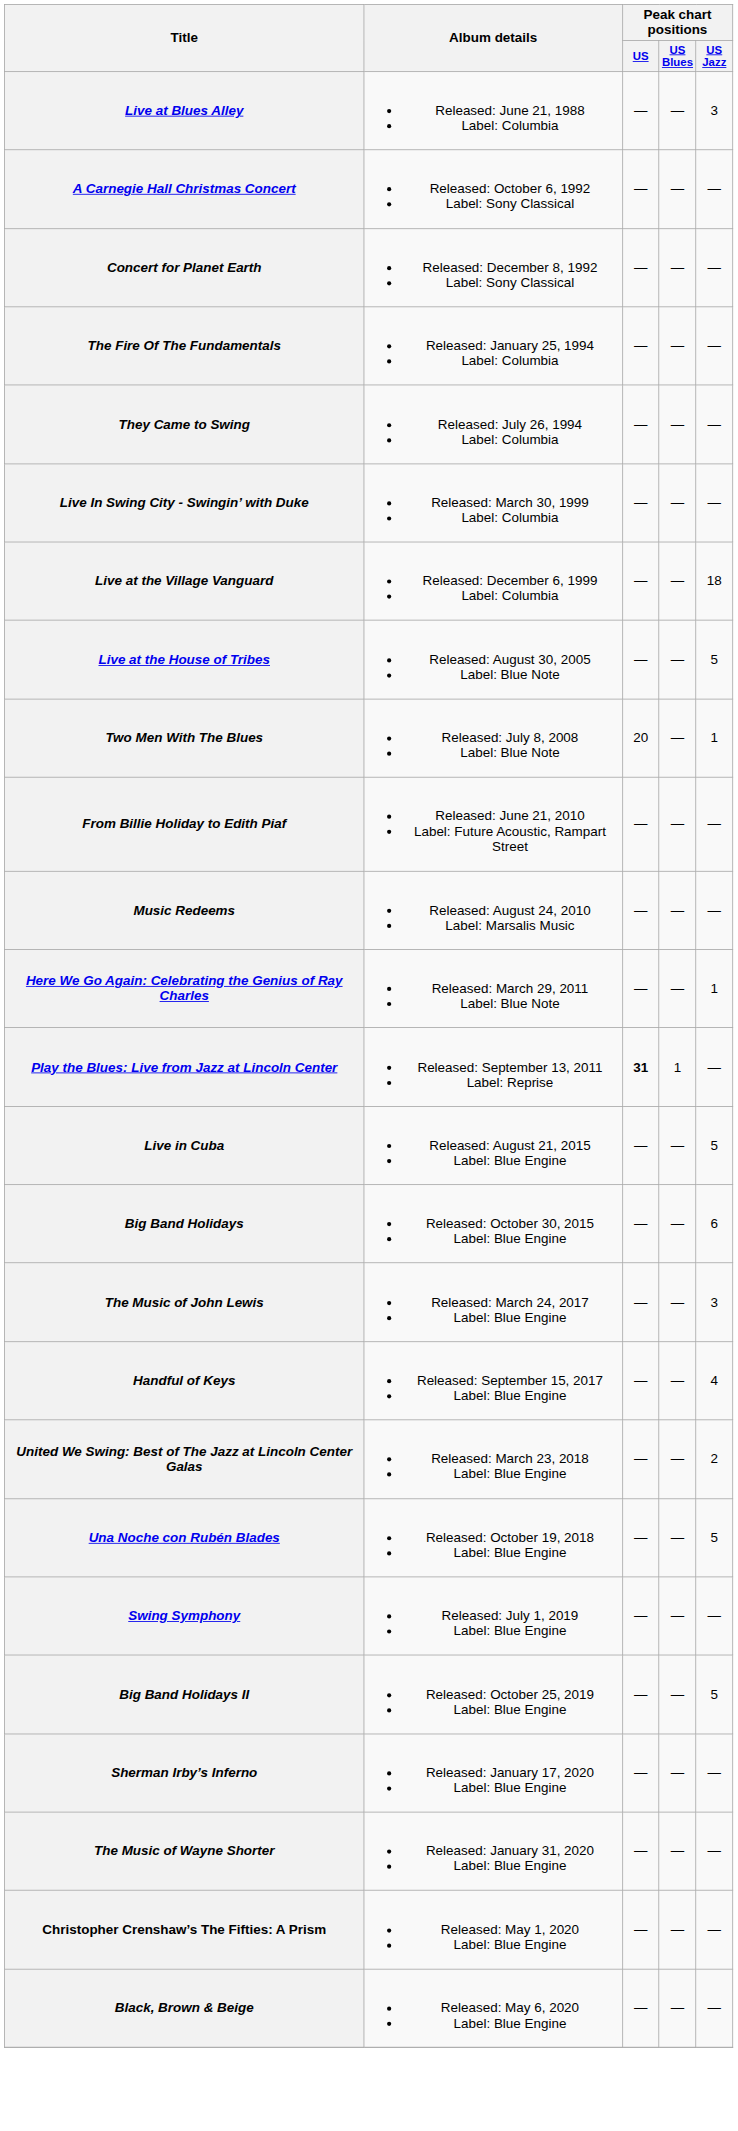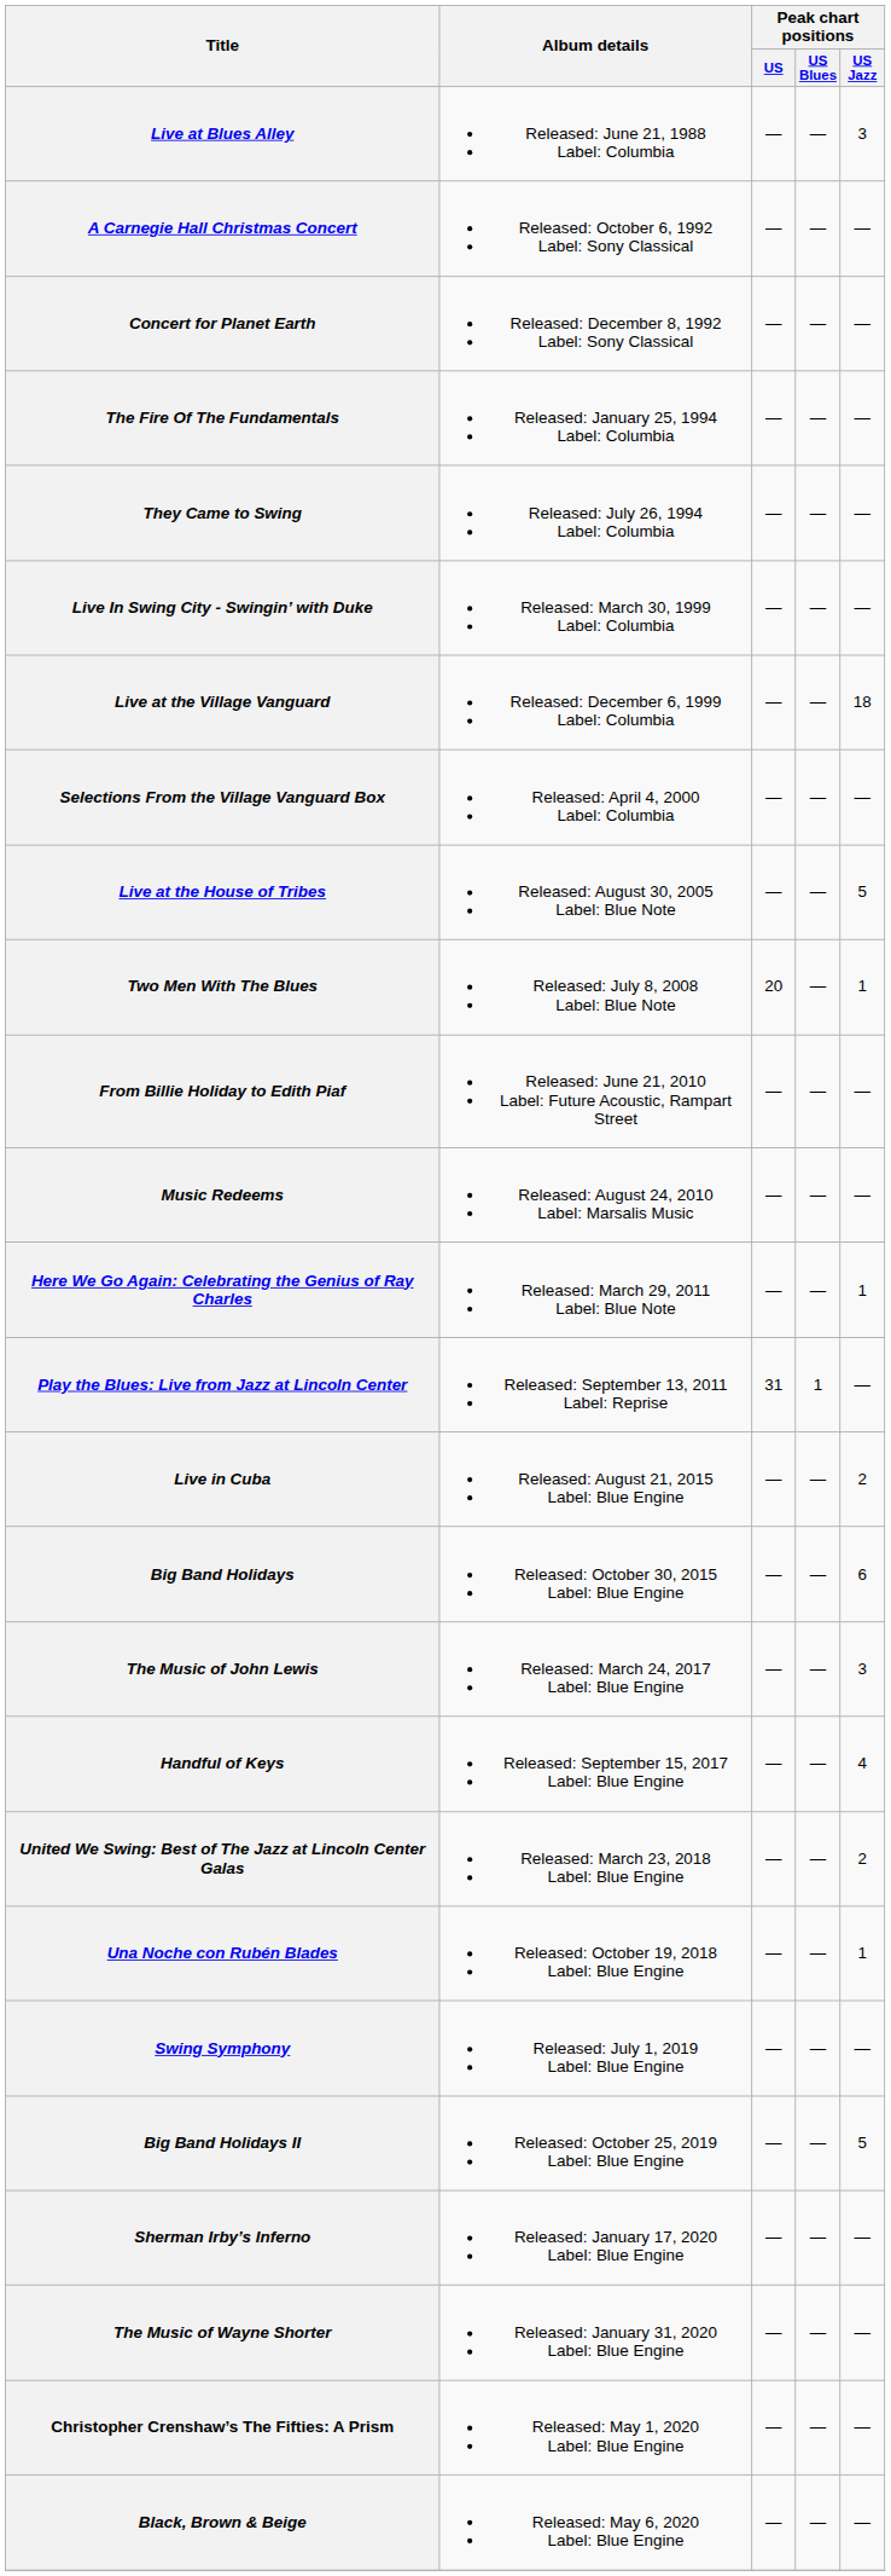 <table class="wikitable plainrowheaders" style="text-align:center;">
 <tr>
 <th rowspan="2" scope="col">Title</th>
 <th rowspan="2" scope="col">Album details</th>
 <th colspan="3">Peak chart positions</th>
 </tr>
 <tr>
 <th scope="col" style="width:2.75em;font-size:85%;"><a href='#'>US</a><br></th>
 <th scope="col" style="width:2.75em;font-size:85%;"><a href='#'>US<br>Blues</a><br></th>
 <th scope="col" style="width:2.75em;font-size:85%;"><a href='#'>US<br>Jazz</a><br></th>
 </tr>
 <tr>
 <th scope="row"><em><a href='#'>Live at Blues Alley</a></em></th>
 <td><br><ul><li>Released: June 21, 1988</li><li>Label: Columbia</li></ul></td>
 <td>—</td>
 <td>—</td>
 <td>3</td>
 </tr>
 <tr>
 <th scope="row"><em><a href='#'>A Carnegie Hall Christmas Concert</a></em><br></th>
 <td><br><ul><li>Released: October 6, 1992</li><li>Label: Sony Classical</li></ul></td>
 <td>—</td>
 <td>—</td>
 <td>—</td>
 </tr>
 <tr>
 <th scope="row"><em>Concert for Planet Earth</em><br></th>
 <td><br><ul><li>Released: December 8, 1992</li><li>Label: Sony Classical</li></ul></td>
 <td>—</td>
 <td>—</td>
 <td>—</td>
 </tr>
 <tr>
 <th scope="row"><em>The Fire Of The Fundamentals</em></th>
 <td><br><ul><li>Released: January 25, 1994</li><li>Label: Columbia</li></ul></td>
 <td>—</td>
 <td>—</td>
 <td>—</td>
 </tr>
 <tr>
 <th scope="row"><em>They Came to Swing</em><br></th>
 <td><br><ul><li>Released: July 26, 1994</li><li>Label: Columbia</li></ul></td>
 <td>—</td>
 <td>—</td>
 <td>—</td>
 </tr>
 <tr>
 <th scope="row"><em>Live In Swing City - Swingin’ with Duke</em></th>
 <td><br><ul><li>Released: March 30, 1999</li><li>Label: Columbia</li></ul></td>
 <td>—</td>
 <td>—</td>
 <td>—</td>
 </tr>
 <tr>
 <th scope="row"><em>Live at the Village Vanguard</em></th>
 <td><br><ul><li>Released: December 6, 1999</li><li>Label: Columbia</li></ul></td>
 <td>—</td>
 <td>—</td>
 <td>18</td>
 </tr>
 <tr>
+<th scope="row"><em>Selections From the Village Vanguard Box</em></th>
+<td><br><ul><li>Released: April 4, 2000</li><li>Label: Columbia</li></ul></td>
+<td>—</td>
+<td>—</td>
+<td>—</td>
+</tr>
+<tr>
 <th scope="row"><em><a href='#'>Live at the House of Tribes</a></em></th>
 <td><br><ul><li>Released: August 30, 2005</li><li>Label: Blue Note</li></ul></td>
 <td>—</td>
 <td>—</td>
 <td>5</td>
 </tr>
 <tr>
 <th scope="row"><em>Two Men With The Blues</em><br></th>
 <td><br><ul><li>Released: July 8, 2008</li><li>Label: Blue Note</li></ul></td>
 <td>20</td>
 <td>—</td>
 <td>1</td>
 </tr>
 <tr>
 <th scope="row"><em>From Billie Holiday to Edith Piaf</em><br></th>
 <td><br><ul><li>Released: June 21, 2010</li><li>Label: Future Acoustic, Rampart Street</li></ul></td>
 <td>—</td>
 <td>—</td>
 <td>—</td>
 </tr>
 <tr>
 <th scope="row"><em>Music Redeems</em><br></th>
 <td><br><ul><li>Released: August 24, 2010</li><li>Label: Marsalis Music</li></ul></td>
 <td>—</td>
 <td>—</td>
 <td>—</td>
 </tr>
 <tr>
 <th scope="row"><em><a href='#'>Here We Go Again: Celebrating the Genius of Ray Charles</a></em><br></th>
 <td><br><ul><li>Released: March 29, 2011</li><li>Label: Blue Note</li></ul></td>
 <td>—</td>
 <td>—</td>
 <td>1</td>
 </tr>
 <tr>
 <th scope="row"><em><a href='#'>Play the Blues: Live from Jazz at Lincoln Center</a></em><br></th>
 <td><br><ul><li>Released: September 13, 2011</li><li>Label: Reprise</li></ul></td>
-<td><strong>31</strong></td>
+<td>31</td>
 <td>1</td>
 <td>—</td>
 </tr>
 <tr>
 <th scope="row"><em>Live in Cuba</em><br></th>
 <td><br><ul><li>Released: August 21, 2015</li><li>Label: Blue Engine</li></ul></td>
 <td>—</td>
 <td>—</td>
-<td>5</td>
+<td>2</td>
 </tr>
 <tr>
 <th scope="row"><em>Big Band Holidays</em><br></th>
 <td><br><ul><li>Released: October 30, 2015</li><li>Label: Blue Engine</li></ul></td>
 <td>—</td>
 <td>—</td>
 <td>6</td>
 </tr>
 <tr>
 <th scope="row"><em>The Music of John Lewis</em><br></th>
 <td><br><ul><li>Released: March 24, 2017</li><li>Label: Blue Engine</li></ul></td>
 <td>—</td>
 <td>—</td>
 <td>3</td>
 </tr>
 <tr>
 <th scope="row"><em>Handful of Keys</em><br></th>
 <td><br><ul><li>Released: September 15, 2017</li><li>Label: Blue Engine</li></ul></td>
 <td>—</td>
 <td>—</td>
 <td>4</td>
 </tr>
 <tr>
 <th scope="row"><em>United We Swing: Best of The Jazz at Lincoln Center Galas</em><br></th>
 <td><br><ul><li>Released: March 23, 2018</li><li>Label: Blue Engine</li></ul></td>
 <td>—</td>
 <td>—</td>
 <td>2</td>
 </tr>
 <tr>
 <th scope="row"><em><a href='#'>Una Noche con Rubén Blades</a></em><br></th>
 <td><br><ul><li>Released: October 19, 2018</li><li>Label: Blue Engine</li></ul></td>
 <td>—</td>
 <td>—</td>
-<td>5</td>
+<td>1</td>
 </tr>
 <tr>
 <th scope="row"><em><a href='#'>Swing Symphony</a></em><br></th>
 <td><br><ul><li>Released: July 1, 2019</li><li>Label: Blue Engine</li></ul></td>
 <td>—</td>
 <td>—</td>
 <td>—</td>
 </tr>
 <tr>
 <th scope="row"><em>Big Band Holidays II</em><br></th>
 <td><br><ul><li>Released: October 25, 2019</li><li>Label: Blue Engine</li></ul></td>
 <td>—</td>
 <td>—</td>
 <td>5</td>
 </tr>
 <tr>
 <th scope="row"><em>Sherman Irby’s Inferno</em><br></th>
 <td><br><ul><li>Released: January 17, 2020</li><li>Label: Blue Engine</li></ul></td>
 <td>—</td>
 <td>—</td>
 <td>—</td>
 </tr>
 <tr>
 <th scope="row"><em>The Music of Wayne Shorter</em><br></th>
 <td><br><ul><li>Released: January 31, 2020</li><li>Label: Blue Engine</li></ul></td>
 <td>—</td>
 <td>—</td>
 <td>—</td>
 </tr>
 <tr>
 <th scope="row">Christopher Crenshaw’s The Fifties: A Prism<br></th>
 <td><br><ul><li>Released: May 1, 2020</li><li>Label: Blue Engine</li></ul></td>
 <td>—</td>
 <td>—</td>
 <td>—</td>
 </tr>
 <tr>
 <th scope="row"><em>Black, Brown & Beige</em><br></th>
 <td><br><ul><li>Released: May 6, 2020</li><li>Label: Blue Engine</li></ul></td>
 <td>—</td>
 <td>—</td>
 <td>—</td>
 </tr>
 <tr>
 </tr>
 </table>
